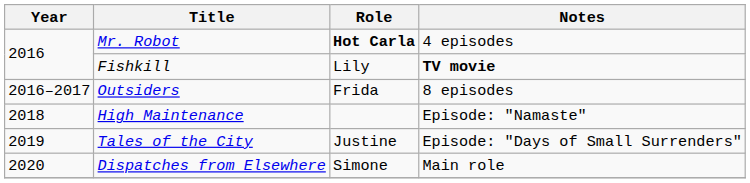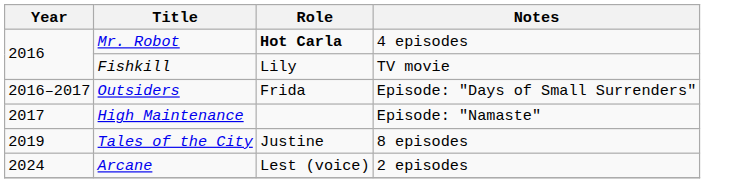 <table class="wikitable">
 <tr>
 <th>Year</th>
 <th>Title</th>
 <th>Role</th>
 <th>Notes</th>
 </tr>
 <tr>
 <td rowspan=2>2016</td>
 <td><em><a href='#'>Mr. Robot</a></em></td>
 <td><strong>Hot Carla</strong></td>
 <td>4 episodes</td>
 </tr>
 <tr>
 <td><em>Fishkill</em></td>
 <td>Lily</td>
-<td><strong>TV movie</strong></td>
+<td>TV movie</td>
 </tr>
 <tr>
 <td>2016–2017</td>
 <td><em><a href='#'>Outsiders</a></em></td>
 <td>Frida</td>
-<td>8 episodes</td>
+<td>Episode: "Days of Small Surrenders"</td>
 </tr>
 <tr>
-<td>2018</td>
+<td>2017</td>
 <td><em><a href='#'>High Maintenance</a></em></td>
 <td></td>
 <td>Episode: "Namaste"</td>
 </tr>
 <tr>
 <td>2019</td>
 <td><em><a href='#'>Tales of the City</a></em></td>
 <td>Justine</td>
-<td>Episode: "Days of Small Surrenders"</td>
+<td>8 episodes</td>
 </tr>
 <tr>
-<td>2020</td>
-<td><em><a href='#'>Dispatches from Elsewhere</a></em></td>
-<td>Simone</td>
-<td>Main role</td>
+<td>2024</td>
+<td><em><a href='#'>Arcane</a></em></td>
+<td>Lest (voice)</td>
+<td>2 episodes</td>
 </tr>
 <tr>
 </tr>
 </table>
